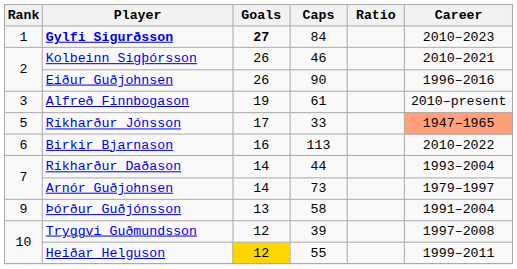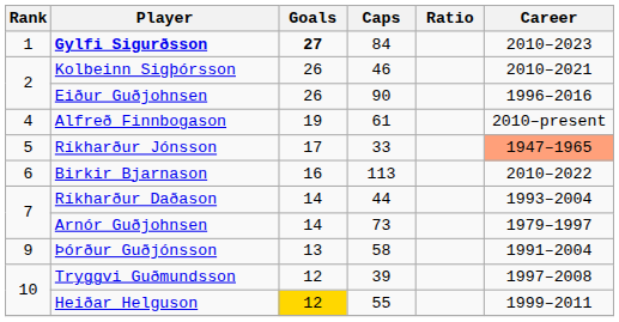 <table class="wikitable sortable" style="text-align:center;">
 <tr>
 <th width=30px>Rank</th>
 <th width=180px>Player</th>
 <th width=50px>Goals</th>
 <th width=50px>Caps</th>
 <th width=50px>Ratio</th>
 <th width=100px>Career</th>
 </tr>
 <tr>
 <td>1</td>
 <td style="text-align:left;"><strong><a href='#'>Gylfi Sigurðsson</a></strong></td>
 <td><strong>27</strong></td>
 <td>84</td>
 <td></td>
 <td>2010–2023</td>
 </tr>
 <tr>
 <td rowspan=2>2</td>
 <td style="text-align:left;"><a href='#'>Kolbeinn Sigþórsson</a></td>
 <td>26</td>
 <td>46</td>
 <td></td>
 <td>2010–2021</td>
 </tr>
 <tr>
 <td style="text-align:left;"><a href='#'>Eiður Guðjohnsen</a></td>
 <td>26</td>
 <td>90</td>
 <td></td>
 <td>1996–2016</td>
 </tr>
 <tr>
-<td>3</td>
+<td>4</td>
 <td style="text-align:left;"><a href='#'>Alfreð Finnbogason</a></td>
 <td>19</td>
 <td>61</td>
 <td></td>
 <td>2010–present</td>
 </tr>
 <tr>
 <td>5</td>
 <td style="text-align:left;"><a href='#'>Ríkharður Jónsson</a></td>
 <td>17</td>
 <td>33</td>
 <td></td>
 <td style="background: lightsalmon;">1947–1965</td>
 </tr>
 <tr>
 <td>6</td>
 <td style="text-align:left;"><a href='#'>Birkir Bjarnason</a></td>
 <td>16</td>
 <td>113</td>
 <td></td>
 <td>2010–2022</td>
 </tr>
 <tr>
 <td rowspan=2>7</td>
 <td style="text-align:left;"><a href='#'>Ríkharður Daðason</a></td>
 <td>14</td>
 <td>44</td>
 <td></td>
 <td>1993–2004</td>
 </tr>
 <tr>
 <td style="text-align:left;"><a href='#'>Arnór Guðjohnsen</a></td>
 <td>14</td>
 <td>73</td>
 <td></td>
 <td>1979–1997</td>
 </tr>
 <tr>
 <td>9</td>
 <td style="text-align:left;"><a href='#'>Þórður Guðjónsson</a></td>
 <td>13</td>
 <td>58</td>
 <td></td>
 <td>1991–2004</td>
 </tr>
 <tr>
 <td rowspan=2>10</td>
 <td style="text-align:left;"><a href='#'>Tryggvi Guðmundsson</a></td>
 <td>12</td>
 <td>39</td>
 <td></td>
 <td>1997–2008</td>
 </tr>
 <tr>
 <td style="text-align:left;"><a href='#'>Heiðar Helguson</a></td>
 <td style="background: gold;">12</td>
 <td>55</td>
 <td></td>
 <td>1999–2011</td>
 </tr>
 <tr>
 </tr>
 </table>
